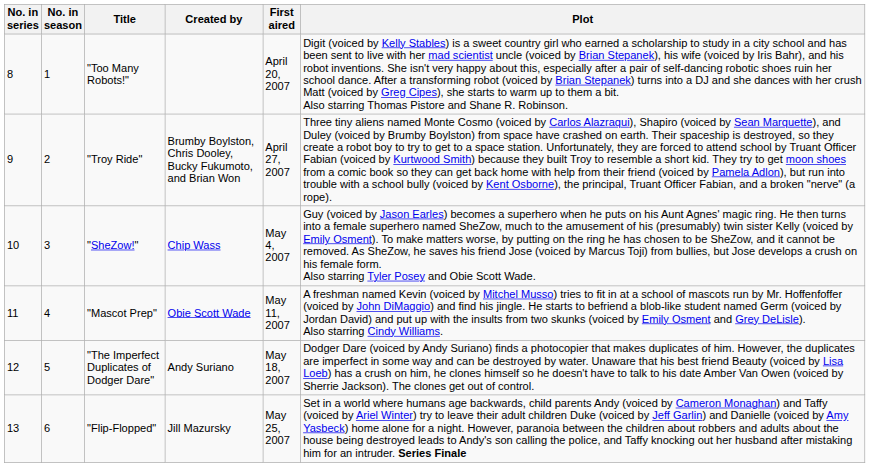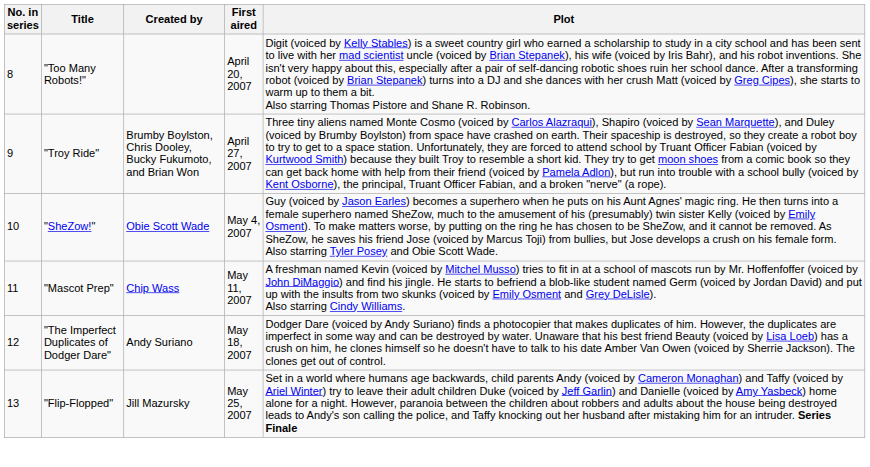 <table class="wikitable sortable">
 <tr>
 <th>No. in<br>series</th>
-<th>No. in<br>season</th>
 <th>Title</th>
 <th>Created by</th>
 <th>First aired</th>
 <th>Plot</th>
 </tr>
 <tr>
 <td>8</td>
-<td>1</td>
 <td>"Too Many Robots!"</td>
 <td></td>
 <td>April 20, 2007</td>
 <td>Digit (voiced by <a href='#'>Kelly Stables</a>) is a sweet country girl who earned a scholarship to study in a city school and has been sent to live with her <a href='#'>mad scientist</a> uncle (voiced by <a href='#'>Brian Stepanek</a>), his wife (voiced by Iris Bahr), and his robot inventions. She isn't very happy about this, especially after a pair of self-dancing robotic shoes ruin her school dance. After a transforming robot (voiced by <a href='#'>Brian Stepanek</a>) turns into a DJ and she dances with her crush Matt (voiced by <a href='#'>Greg Cipes</a>), she starts to warm up to them a bit.<br>Also starring Thomas Pistore and Shane R. Robinson.</td>
 </tr>
 <tr>
 <td>9</td>
-<td>2</td>
 <td>"Troy Ride"</td>
 <td>Brumby Boylston, Chris Dooley, Bucky Fukumoto, and Brian Won</td>
 <td>April 27, 2007</td>
 <td>Three tiny aliens named Monte Cosmo (voiced by <a href='#'>Carlos Alazraqui</a>), Shapiro (voiced by <a href='#'>Sean Marquette</a>), and Duley (voiced by Brumby Boylston) from space have crashed on earth. Their spaceship is destroyed, so they create a robot boy to try to get to a space station. Unfortunately, they are forced to attend school by Truant Officer Fabian (voiced by <a href='#'>Kurtwood Smith</a>) because they built Troy to resemble a short kid. They try to get <a href='#'>moon shoes</a> from a comic book so they can get back home with help from their friend (voiced by <a href='#'>Pamela Adlon</a>), but run into trouble with a school bully (voiced by <a href='#'>Kent Osborne</a>), the principal, Truant Officer Fabian, and a broken "nerve" (a rope).</td>
 </tr>
 <tr>
 <td>10</td>
-<td>3</td>
 <td>"<a href='#'>SheZow!</a>"</td>
-<td><a href='#'>Chip Wass</a></td>
+<td><a href='#'>Obie Scott Wade</a></td>
 <td>May 4, 2007</td>
 <td>Guy (voiced by <a href='#'>Jason Earles</a>) becomes a superhero when he puts on his Aunt Agnes' magic ring. He then turns into a female superhero named SheZow, much to the amusement of his (presumably) twin sister Kelly (voiced by <a href='#'>Emily Osment</a>). To make matters worse, by putting on the ring he has chosen to be SheZow, and it cannot be removed. As SheZow, he saves his friend Jose (voiced by Marcus Toji) from bullies, but Jose develops a crush on his female form.<br>Also starring <a href='#'>Tyler Posey</a> and Obie Scott Wade.</td>
 </tr>
 <tr>
 <td>11</td>
-<td>4</td>
 <td>"Mascot Prep"</td>
-<td><a href='#'>Obie Scott Wade</a></td>
+<td><a href='#'>Chip Wass</a></td>
 <td>May 11, 2007</td>
 <td>A freshman named Kevin (voiced by <a href='#'>Mitchel Musso</a>) tries to fit in at a school of mascots run by Mr. Hoffenfoffer (voiced by <a href='#'>John DiMaggio</a>) and find his jingle. He starts to befriend a blob-like student named Germ (voiced by Jordan David) and put up with the insults from two skunks (voiced by <a href='#'>Emily Osment</a> and <a href='#'>Grey DeLisle</a>).<br>Also starring <a href='#'>Cindy Williams</a>.</td>
 </tr>
 <tr>
 <td>12</td>
-<td>5</td>
 <td>"The Imperfect Duplicates of Dodger Dare"</td>
 <td>Andy Suriano</td>
 <td>May 18, 2007</td>
 <td>Dodger Dare (voiced by Andy Suriano) finds a photocopier that makes duplicates of him. However, the duplicates are imperfect in some way and can be destroyed by water. Unaware that his best friend Beauty (voiced by <a href='#'>Lisa Loeb</a>) has a crush on him, he clones himself so he doesn't have to talk to his date Amber Van Owen (voiced by Sherrie Jackson). The clones get out of control.</td>
 </tr>
 <tr>
 <td>13</td>
-<td>6</td>
 <td>"Flip-Flopped"</td>
 <td>Jill Mazursky</td>
 <td>May 25, 2007</td>
 <td>Set in a world where humans age backwards, child parents Andy (voiced by <a href='#'>Cameron Monaghan</a>) and Taffy (voiced by <a href='#'>Ariel Winter</a>) try to leave their adult children Duke (voiced by <a href='#'>Jeff Garlin</a>) and Danielle (voiced by <a href='#'>Amy Yasbeck</a>) home alone for a night. However, paranoia between the children about robbers and adults about the house being destroyed leads to Andy's son calling the police, and Taffy knocking out her husband after mistaking him for an intruder. <strong>Series Finale</strong></td>
 </tr>
 </table>
